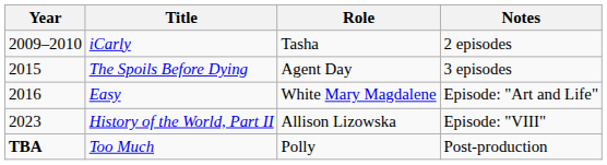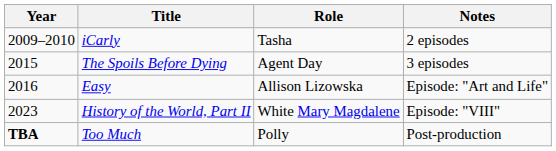 <table class="wikitable sortable">
 <tr>
 <th scope="col">Year</th>
 <th scope="col">Title</th>
 <th scope="col">Role</th>
 <th scope="col" class="unsortable">Notes</th>
 </tr>
 <tr>
 <td scope="row">2009–2010</td>
 <td><em><a href='#'>iCarly</a></em></td>
 <td>Tasha</td>
 <td>2 episodes</td>
 </tr>
 <tr>
 <td scope="row">2015</td>
 <td><em><a href='#'>The Spoils Before Dying</a></em></td>
 <td>Agent Day</td>
 <td>3 episodes</td>
 </tr>
 <tr>
 <td scope="row">2016</td>
 <td><em><a href='#'>Easy</a></em></td>
-<td>White <a href='#'>Mary Magdalene</a></td>
+<td>Allison Lizowska</td>
 <td>Episode: "Art and Life"</td>
 </tr>
 <tr>
 <td scope="row">2023</td>
 <td><em><a href='#'>History of the World, Part II</a></em></td>
-<td>Allison Lizowska</td>
+<td>White <a href='#'>Mary Magdalene</a></td>
 <td>Episode: "VIII"</td>
 </tr>
 <tr>
 <td scope="row"><strong>TBA</strong></td>
 <td><em><a href='#'>Too Much</a></em></td>
 <td>Polly</td>
 <td>Post-production</td>
 </tr>
 </table>
